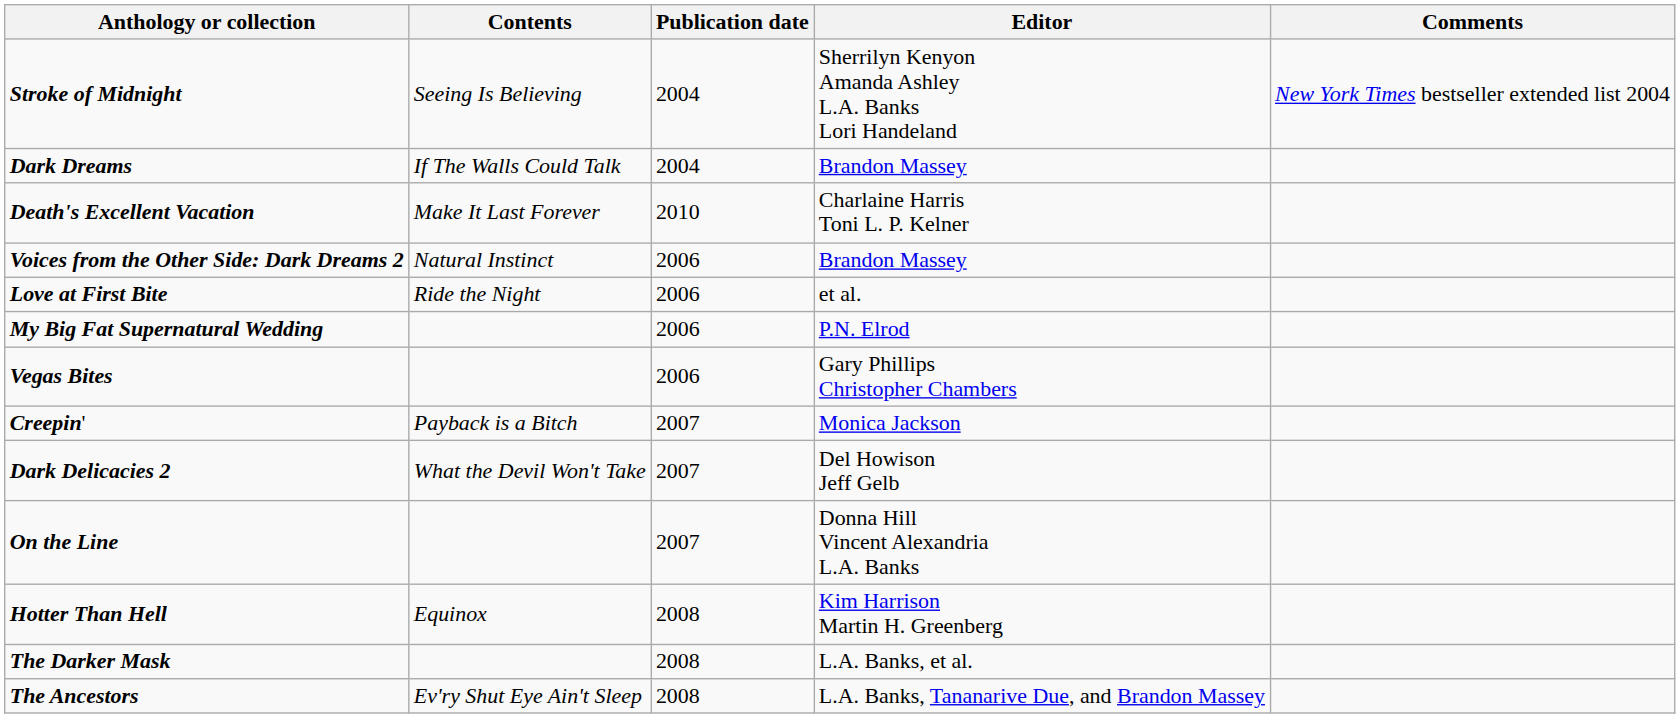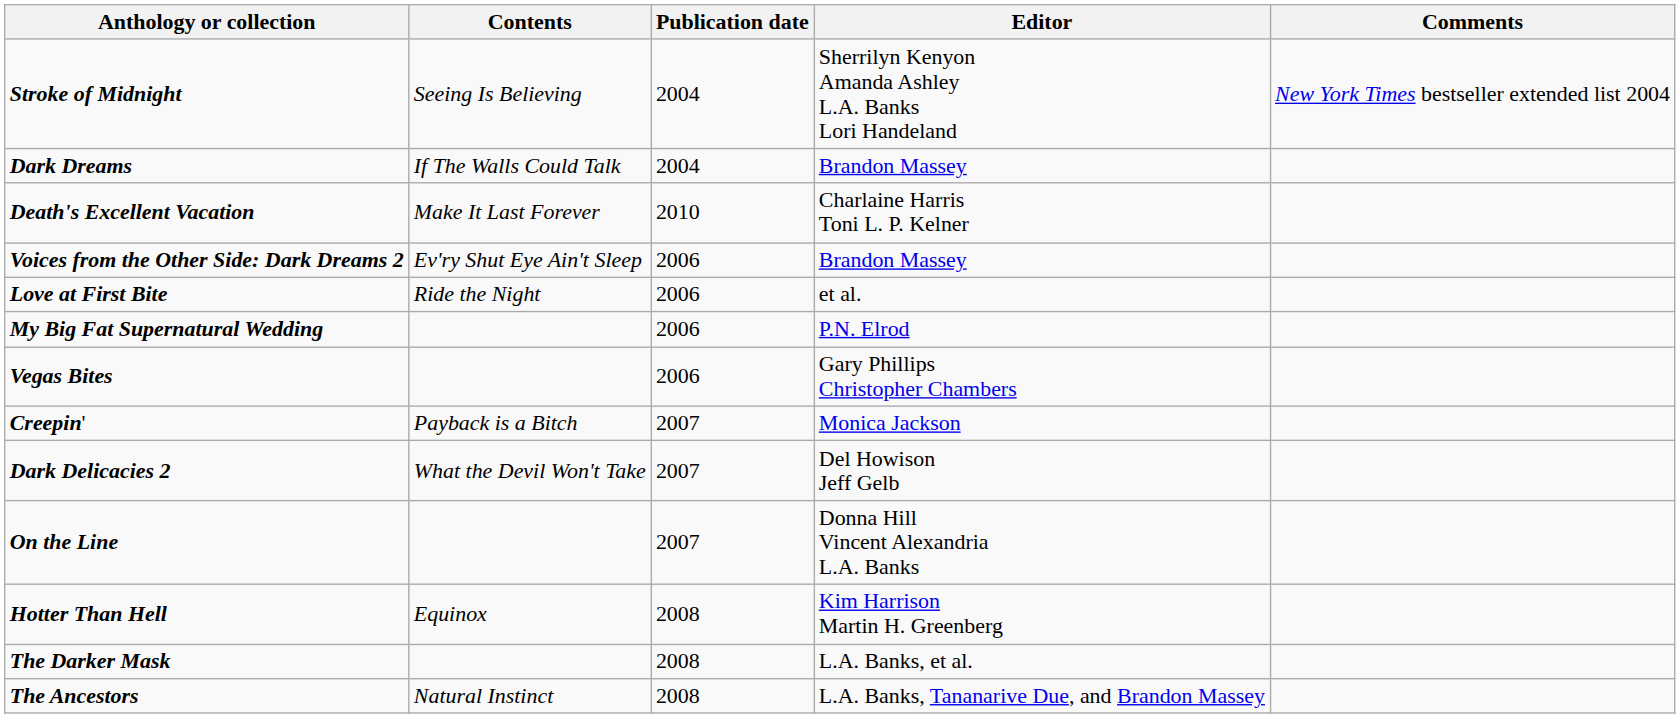 <table class="wikitable">
 <tr>
 <th>Anthology or collection</th>
 <th>Contents</th>
 <th>Publication date</th>
 <th>Editor</th>
 <th>Comments</th>
 </tr>
 <tr>
 <td><strong><em>Stroke of Midnight</em></strong></td>
 <td><em>Seeing Is Believing</em></td>
 <td>2004</td>
 <td>Sherrilyn Kenyon<br>Amanda Ashley<br>L.A. Banks<br>Lori Handeland</td>
 <td><em><a href='#'>New York Times</a></em> bestseller extended list 2004</td>
 </tr>
 <tr>
 <td><strong><em>Dark Dreams</em></strong></td>
 <td><em>If The Walls Could Talk</em></td>
 <td>2004</td>
 <td><a href='#'>Brandon Massey</a></td>
 <td></td>
 </tr>
 <tr>
 <td><strong><em>Death's Excellent Vacation</em></strong></td>
 <td><em>Make It Last Forever</em></td>
 <td>2010</td>
 <td>Charlaine Harris<br>Toni L. P. Kelner</td>
 <td></td>
 </tr>
 <tr>
 <td><strong><em>Voices from the Other Side: Dark Dreams 2</em></strong></td>
-<td><em>Natural Instinct</em></td>
+<td><em>Ev'ry Shut Eye Ain't Sleep</em></td>
 <td>2006</td>
 <td><a href='#'>Brandon Massey</a></td>
 <td></td>
 </tr>
 <tr>
 <td><strong><em>Love at First Bite</em></strong></td>
 <td><em>Ride the Night </em></td>
 <td>2006</td>
 <td>et al.</td>
 <td></td>
 </tr>
 <tr>
 <td><strong><em>My Big Fat Supernatural Wedding</em></strong></td>
 <td><em></em></td>
 <td>2006</td>
 <td><a href='#'>P.N. Elrod</a></td>
 <td></td>
 </tr>
 <tr>
 <td><strong><em>Vegas Bites</em></strong></td>
 <td></td>
 <td>2006</td>
 <td>Gary Phillips<br><a href='#'>Christopher Chambers</a></td>
 <td></td>
 </tr>
 <tr>
 <td><strong><em>Creepin</em></strong>'</td>
 <td><em>Payback is a Bitch</em></td>
 <td>2007</td>
 <td><a href='#'>Monica Jackson</a></td>
 <td></td>
 </tr>
 <tr>
 <td><strong><em>Dark Delicacies 2</em></strong></td>
 <td><em>What the Devil Won't Take</em></td>
 <td>2007</td>
 <td>Del Howison<br>Jeff Gelb</td>
 <td></td>
 </tr>
 <tr>
 <td><strong><em>On the Line</em></strong></td>
 <td></td>
 <td>2007</td>
 <td>Donna Hill<br>Vincent Alexandria<br>L.A. Banks</td>
 <td></td>
 </tr>
 <tr>
 <td><strong><em>Hotter Than Hell</em></strong></td>
 <td><em>Equinox</em></td>
 <td>2008</td>
 <td><a href='#'>Kim Harrison</a><br>Martin H. Greenberg</td>
 <td></td>
 </tr>
 <tr>
 <td><strong><em>The Darker Mask</em></strong></td>
 <td></td>
 <td>2008</td>
 <td>L.A. Banks, et al.</td>
 <td></td>
 </tr>
 <tr>
 <td><strong><em>The Ancestors</em></strong></td>
-<td><em>Ev'ry Shut Eye Ain't Sleep</em></td>
+<td><em>Natural Instinct</em></td>
 <td>2008</td>
 <td>L.A. Banks, <a href='#'>Tananarive Due</a>, and <a href='#'>Brandon Massey</a></td>
 <td></td>
 </tr>
 </table>
